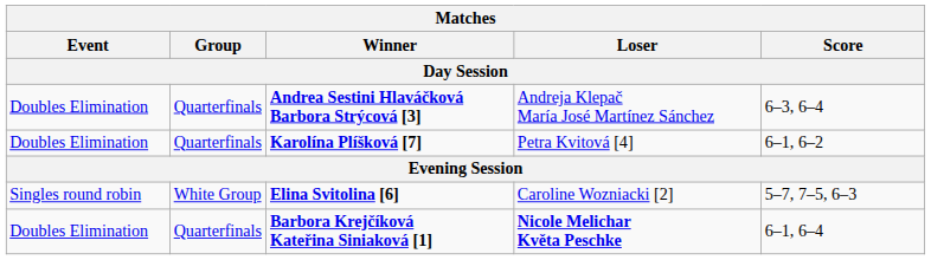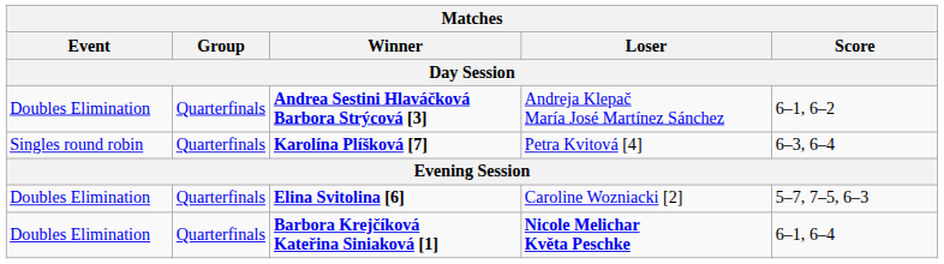 <table class="wikitable collapsible uncollapsed" style="margin:1em auto;">
 <tr>
 <th colspan=5>Matches</th>
 </tr>
 <tr>
 <th style="width:150px;">Event</th>
 <th style="width:85px;">Group</th>
 <th style="width:230px;">Winner</th>
 <th style="width:230px;">Loser</th>
 <th style="width:150px;">Score</th>
 </tr>
 <tr>
 <th colspan=5>Day Session</th>
 </tr>
 <tr align=left>
 <td><a href='#'>Doubles Elimination</a></td>
 <td><a href='#'>Quarterfinals</a></td>
 <td><strong> <a href='#'>Andrea Sestini Hlaváčková</a> <br>  <a href='#'>Barbora Strýcová</a> [3]</strong></td>
 <td> <a href='#'>Andreja Klepač</a>  <br>  <a href='#'>María José Martínez Sánchez</a></td>
-<td>6–3, 6–4</td>
+<td>6–1, 6–2</td>
 </tr>
 <tr align=left>
-<td><a href='#'>Doubles Elimination</a></td>
+<td><a href='#'>Singles round robin</a></td>
 <td><a href='#'>Quarterfinals</a></td>
 <td> <strong><a href='#'>Karolína Plíšková</a> [7]</strong></td>
 <td> <a href='#'>Petra Kvitová</a> [4]</td>
-<td>6–1, 6–2</td>
+<td>6–3, 6–4</td>
 </tr>
 <tr>
 <th colspan=5>Evening Session</th>
 </tr>
 <tr align=left>
-<td><a href='#'>Singles round robin</a></td>
-<td><a href='#'>White Group</a></td>
+<td><a href='#'>Doubles Elimination</a></td>
+<td><a href='#'>Quarterfinals</a></td>
 <td> <strong><a href='#'>Elina Svitolina</a> [6]</strong></td>
 <td> <a href='#'>Caroline Wozniacki</a> [2]</td>
 <td>5–7, 7–5, 6–3</td>
 </tr>
 <tr align=left>
 <td><a href='#'>Doubles Elimination</a></td>
 <td><a href='#'>Quarterfinals</a></td>
 <td><strong> <a href='#'>Barbora Krejčíková</a> <br>  <a href='#'>Kateřina Siniaková</a> [1]</strong></td>
 <td><strong> <a href='#'>Nicole Melichar</a> <br>  <a href='#'>Květa Peschke</a></strong></td>
 <td>6–1, 6–4</td>
 </tr>
 </table>
